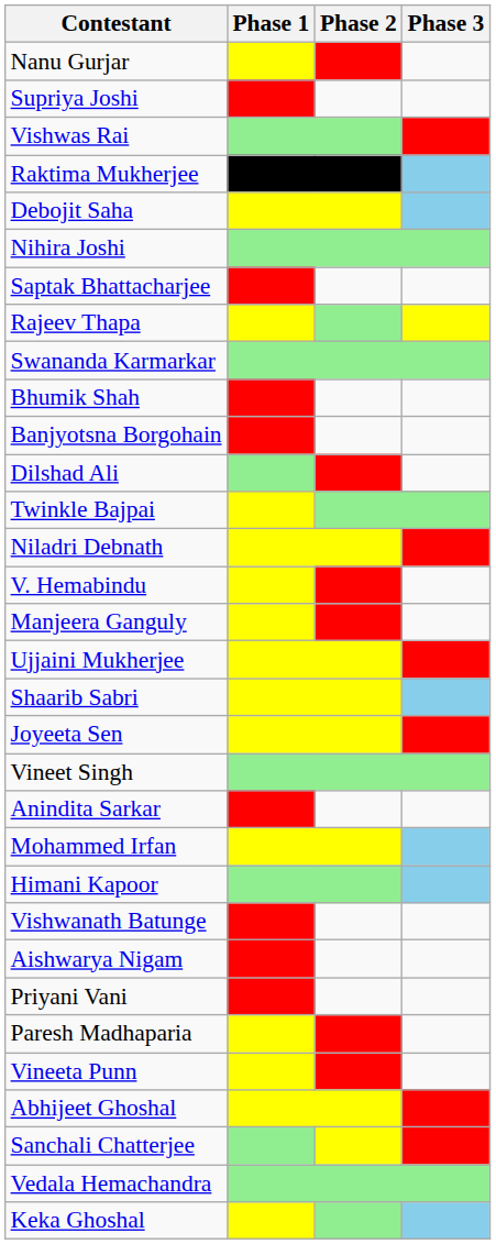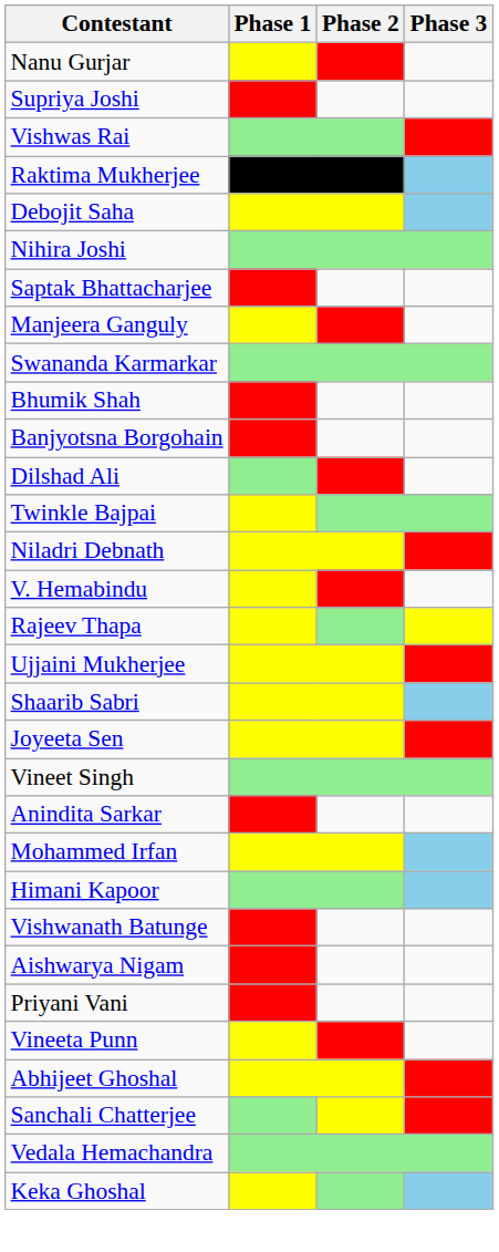 <table class="wikitable">
 <tr>
 <th>Contestant</th>
 <th>Phase 1</th>
 <th>Phase 2</th>
 <th>Phase 3</th>
 </tr>
 <tr>
 <td>Nanu Gurjar</td>
 <td style="background:yellow"></td>
 <td style="background:red"></td>
 <td></td>
 </tr>
 <tr>
 <td><a href='#'>Supriya Joshi</a></td>
 <td style="background:red"></td>
 <td></td>
 <td></td>
 </tr>
 <tr>
 <td><a href='#'>Vishwas Rai</a></td>
 <td colspan="2" style="background:lightgreen"></td>
 <td style="background:red"></td>
 </tr>
 <tr>
 <td><a href='#'>Raktima Mukherjee</a></td>
 <td colspan="2" style="background:black"></td>
 <td style="background:skyblue"></td>
 </tr>
 <tr>
 <td><a href='#'>Debojit Saha</a></td>
 <td colspan="2" style="background:yellow"></td>
 <td style="background:skyblue"></td>
 </tr>
 <tr>
 <td><a href='#'>Nihira Joshi</a></td>
 <td colspan="3" style="background:lightgreen"></td>
 </tr>
 <tr>
 <td><a href='#'>Saptak Bhattacharjee</a></td>
 <td style="background:red"></td>
 <td></td>
 <td></td>
 </tr>
 <tr>
-<td><a href='#'>Rajeev Thapa</a></td>
+<td><a href='#'>Manjeera Ganguly</a></td>
 <td style="background:yellow"></td>
-<td style="background:lightgreen"></td>
-<td style="background:yellow"></td>
+<td style="background:red"></td>
+<td></td>
 </tr>
 <tr>
 <td><a href='#'>Swananda Karmarkar</a></td>
 <td colspan="3" style="background:lightgreen"></td>
 </tr>
 <tr>
 <td><a href='#'>Bhumik Shah</a></td>
 <td style="background:red"></td>
 <td></td>
 <td></td>
 </tr>
 <tr>
 <td><a href='#'>Banjyotsna Borgohain</a></td>
 <td style="background:red"></td>
 <td></td>
 <td></td>
 </tr>
 <tr>
 <td><a href='#'>Dilshad Ali</a></td>
 <td style="background:lightgreen"></td>
 <td style="background:red"></td>
 <td></td>
 </tr>
 <tr>
 <td><a href='#'>Twinkle Bajpai</a></td>
 <td style="background:yellow"></td>
 <td colspan="2" style="background:lightgreen"></td>
 </tr>
 <tr>
 <td><a href='#'>Niladri Debnath</a></td>
 <td colspan="2" style="background:yellow"></td>
 <td style="background:red"></td>
 </tr>
 <tr>
 <td><a href='#'>V. Hemabindu</a></td>
 <td style="background:yellow"></td>
 <td style="background:red"></td>
 <td></td>
 </tr>
 <tr>
-<td><a href='#'>Manjeera Ganguly</a></td>
+<td><a href='#'>Rajeev Thapa</a></td>
 <td style="background:yellow"></td>
-<td style="background:red"></td>
-<td></td>
+<td style="background:lightgreen"></td>
+<td style="background:yellow"></td>
 </tr>
 <tr>
 <td><a href='#'>Ujjaini Mukherjee</a></td>
 <td colspan="2" style="background:yellow"></td>
 <td style="background:red"></td>
 </tr>
 <tr>
 <td><a href='#'>Shaarib Sabri</a></td>
 <td colspan="2" style="background:yellow"></td>
 <td style="background:skyblue"></td>
 </tr>
 <tr>
 <td><a href='#'>Joyeeta Sen</a></td>
 <td colspan="2" style="background:yellow"></td>
 <td style="background:red"></td>
 </tr>
 <tr>
 <td>Vineet Singh</td>
 <td colspan="3" style="background:lightgreen"></td>
 </tr>
 <tr>
 <td><a href='#'>Anindita Sarkar</a></td>
 <td style="background:red"></td>
 <td></td>
 <td></td>
 </tr>
 <tr>
 <td><a href='#'>Mohammed Irfan</a></td>
 <td colspan="2" style="background:yellow"></td>
 <td style="background:skyblue"></td>
 </tr>
 <tr>
 <td><a href='#'>Himani Kapoor</a></td>
 <td colspan="2" style="background:lightgreen"></td>
 <td style="background:skyblue"></td>
 </tr>
 <tr>
 <td><a href='#'>Vishwanath Batunge</a></td>
 <td style="background:red"></td>
 <td></td>
 <td></td>
 </tr>
 <tr>
 <td><a href='#'>Aishwarya Nigam</a></td>
 <td style="background:red"></td>
 <td></td>
 <td></td>
 </tr>
 <tr>
 <td>Priyani Vani</td>
 <td style="background:red"></td>
 <td></td>
 <td></td>
 </tr>
 <tr>
-<td>Paresh Madhaparia</td>
-<td style="background:yellow"></td>
-<td style="background:red"></td>
-<td></td>
-</tr>
-<tr>
 <td><a href='#'>Vineeta Punn</a></td>
 <td style="background:yellow"></td>
 <td style="background:red"></td>
 <td></td>
 </tr>
 <tr>
 <td><a href='#'>Abhijeet Ghoshal</a></td>
 <td colspan="2" style="background:yellow"></td>
 <td style="background:red"></td>
 </tr>
 <tr>
 <td><a href='#'>Sanchali Chatterjee</a></td>
 <td style="background:lightgreen"></td>
 <td style="background:yellow"></td>
 <td style="background:red"></td>
 </tr>
 <tr>
 <td><a href='#'>Vedala Hemachandra</a></td>
 <td colspan="3" style="background:lightgreen"></td>
 </tr>
 <tr>
 <td><a href='#'>Keka Ghoshal</a></td>
 <td style="background:yellow"></td>
 <td style="background:lightgreen"></td>
 <td style="background:skyblue"></td>
 </tr>
 </table>
